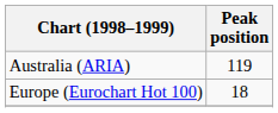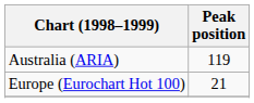 <table class="wikitable sortable">
 <tr>
 <th>Chart (1998–1999)</th>
 <th>Peak<br>position</th>
 </tr>
 <tr>
 <td>Australia (<a href='#'>ARIA</a>)</td>
 <td align="center">119</td>
 </tr>
 <tr>
 <td>Europe (<a href='#'>Eurochart Hot 100</a>)</td>
-<td align="center">18</td>
+<td align="center">21</td>
 </tr>
 <tr>
 </tr>
 <tr>
 </tr>
 <tr>
 </tr>
 <tr>
 </tr>
 </table>
